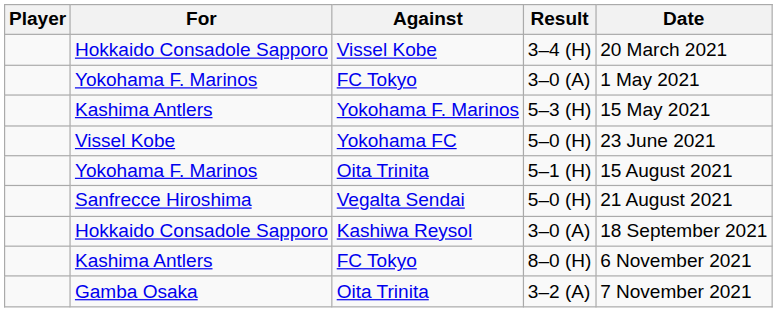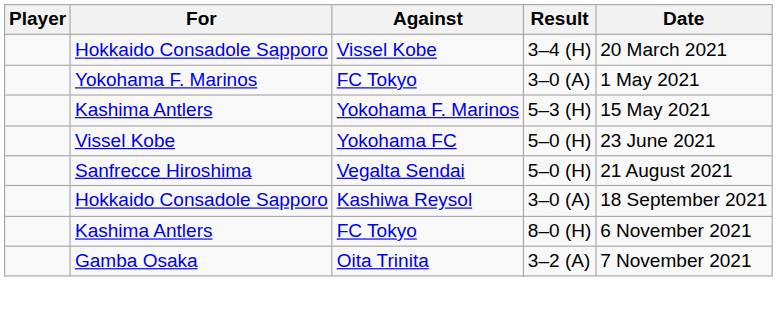 <table class="wikitable">
 <tr>
 <th>Player</th>
 <th>For</th>
 <th>Against</th>
 <th>Result</th>
 <th>Date</th>
 </tr>
 <tr>
 <td> </td>
 <td><a href='#'>Hokkaido Consadole Sapporo</a></td>
 <td><a href='#'>Vissel Kobe</a></td>
 <td>3–4 (H)</td>
 <td>20 March 2021</td>
 </tr>
 <tr>
 <td> </td>
 <td><a href='#'>Yokohama F. Marinos</a></td>
 <td><a href='#'>FC Tokyo</a></td>
 <td>3–0 (A)</td>
 <td>1 May 2021</td>
 </tr>
 <tr>
 <td> </td>
 <td><a href='#'>Kashima Antlers</a></td>
 <td><a href='#'>Yokohama F. Marinos</a></td>
 <td>5–3 (H)</td>
 <td>15 May 2021</td>
 </tr>
 <tr>
 <td> </td>
 <td><a href='#'>Vissel Kobe</a></td>
 <td><a href='#'>Yokohama FC</a></td>
 <td>5–0 (H)</td>
 <td>23 June 2021</td>
 </tr>
 <tr>
 <td> </td>
-<td><a href='#'>Yokohama F. Marinos</a></td>
-<td><a href='#'>Oita Trinita</a></td>
-<td>5–1 (H)</td>
-<td>15 August 2021</td>
-</tr>
-<tr>
-<td> </td>
 <td><a href='#'>Sanfrecce Hiroshima</a></td>
 <td><a href='#'>Vegalta Sendai</a></td>
 <td>5–0 (H)</td>
 <td>21 August 2021</td>
 </tr>
 <tr>
 <td> </td>
 <td><a href='#'>Hokkaido Consadole Sapporo</a></td>
 <td><a href='#'>Kashiwa Reysol</a></td>
 <td>3–0 (A)</td>
 <td>18 September 2021</td>
 </tr>
 <tr>
 <td> </td>
 <td><a href='#'>Kashima Antlers</a></td>
 <td><a href='#'>FC Tokyo</a></td>
 <td>8–0 (H)</td>
 <td>6 November 2021</td>
 </tr>
 <tr>
 <td> </td>
 <td><a href='#'>Gamba Osaka</a></td>
 <td><a href='#'>Oita Trinita</a></td>
 <td>3–2 (A)</td>
 <td>7 November 2021</td>
 </tr>
 </table>
